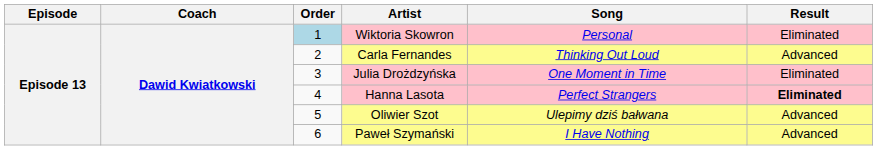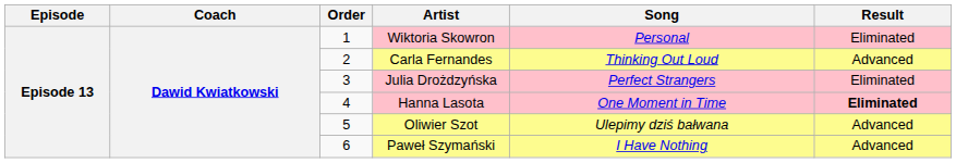 <table class="wikitable" style="text-align: center; width:87%;">
 <tr>
 <th style="width:10%;">Episode</th>
 <th style="width:20%;">Coach</th>
 <th style="width:05%;">Order</th>
 <th style="width:13%;">Artist</th>
 <th style="width:29%;">Song</th>
 <th style="width:13%;">Result</th>
 </tr>
 <tr>
 <th rowspan="6">Episode 13<br><small></small></th>
 <th rowspan="6"><a href='#'>Dawid Kwiatkowski</a></th>
-<td style="background: lightblue;">1</td>
+<td>1</td>
 <td style="background:pink;">Wiktoria Skowron</td>
 <td style="background:pink;"><em><a href='#'>Personal</a></em></td>
 <td style="background:pink;">Eliminated</td>
 </tr>
 <tr>
 <td>2</td>
 <td style="background:#fdfc8f;">Carla Fernandes</td>
 <td style="background:#fdfc8f;"><em><a href='#'>Thinking Out Loud</a></em></td>
 <td style="background:#fdfc8f;">Advanced</td>
 </tr>
 <tr>
 <td>3</td>
 <td style="background:pink;">Julia Drożdzyńska</td>
-<td style="background:pink;"><em><a href='#'>One Moment in Time</a></em></td>
+<td style="background:pink;"><em><a href='#'>Perfect Strangers</a></em></td>
 <td style="background:pink;">Eliminated</td>
 </tr>
 <tr>
 <td>4</td>
 <td style="background:pink;">Hanna Lasota</td>
-<td style="background:pink;"><em><a href='#'>Perfect Strangers</a></em></td>
+<td style="background:pink;"><em><a href='#'>One Moment in Time</a></em></td>
 <td style="background:pink;"><strong>Eliminated</strong></td>
 </tr>
 <tr>
 <td>5</td>
 <td style="background:#fdfc8f;">Oliwier Szot</td>
 <td style="background:#fdfc8f;"><em>Ulepimy dziś bałwana</em></td>
 <td style="background:#fdfc8f;">Advanced</td>
 </tr>
 <tr>
 <td>6</td>
 <td style="background:#fdfc8f;">Paweł Szymański</td>
 <td style="background:#fdfc8f;"><em><a href='#'>I Have Nothing</a></em></td>
 <td style="background:#fdfc8f;">Advanced</td>
 </tr>
 </table>
